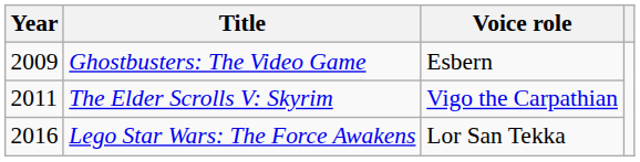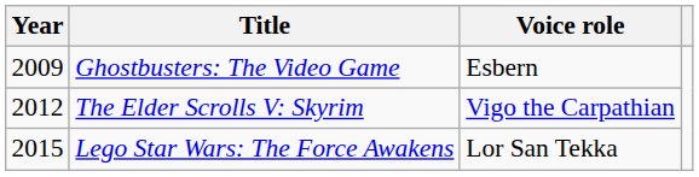 <table class="wikitable">
 <tr>
 <th>Year</th>
 <th>Title</th>
 <th>Voice role</th>
 <th></th>
 </tr>
 <tr>
 <td>2009</td>
 <td><em><a href='#'>Ghostbusters: The Video Game</a></em></td>
 <td>Esbern</td>
 <td rowspan="3"></td>
 </tr>
 <tr>
-<td>2011</td>
+<td>2012</td>
 <td><em><a href='#'>The Elder Scrolls V: Skyrim</a></em></td>
 <td><a href='#'>Vigo the Carpathian</a></td>
 </tr>
 <tr>
-<td>2016</td>
+<td>2015</td>
 <td><em><a href='#'>Lego Star Wars: The Force Awakens</a></em></td>
 <td>Lor San Tekka</td>
 </tr>
 </table>
